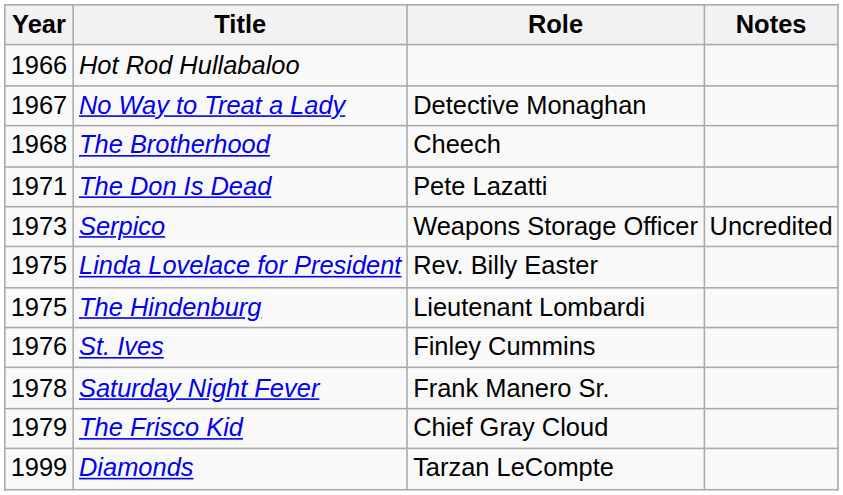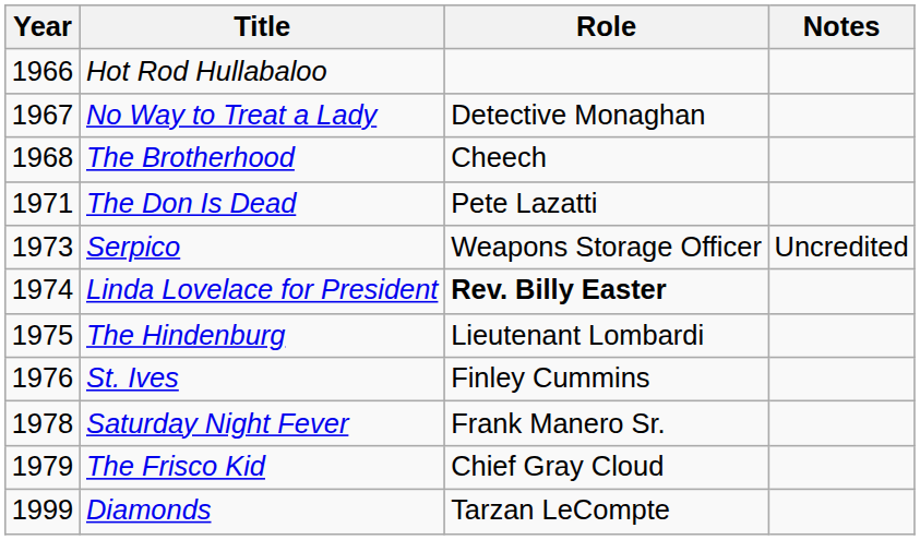 <table class="wikitable">
 <tr>
 <th>Year</th>
 <th>Title</th>
 <th>Role</th>
 <th>Notes</th>
 </tr>
 <tr>
 <td>1966</td>
 <td><em>Hot Rod Hullabaloo</em></td>
 <td></td>
 <td></td>
 </tr>
 <tr>
 <td>1967</td>
 <td><em><a href='#'>No Way to Treat a Lady</a></em></td>
 <td>Detective Monaghan</td>
 <td></td>
 </tr>
 <tr>
 <td>1968</td>
 <td><em><a href='#'>The Brotherhood</a></em></td>
 <td>Cheech</td>
 <td></td>
 </tr>
 <tr>
 <td>1971</td>
 <td><em><a href='#'>The Don Is Dead</a></em></td>
 <td>Pete Lazatti</td>
 <td></td>
 </tr>
 <tr>
 <td>1973</td>
 <td><em><a href='#'>Serpico</a></em></td>
 <td>Weapons Storage Officer</td>
 <td>Uncredited</td>
 </tr>
 <tr>
-<td>1975</td>
+<td>1974</td>
 <td><em><a href='#'>Linda Lovelace for President</a></em></td>
-<td>Rev. Billy Easter</td>
+<td><strong>Rev. Billy Easter</strong></td>
 <td></td>
 </tr>
 <tr>
 <td>1975</td>
 <td><em><a href='#'>The Hindenburg</a></em></td>
 <td>Lieutenant Lombardi</td>
 <td></td>
 </tr>
 <tr>
 <td>1976</td>
 <td><em><a href='#'>St. Ives</a></em></td>
 <td>Finley Cummins</td>
 <td></td>
 </tr>
 <tr>
 <td>1978</td>
 <td><em><a href='#'>Saturday Night Fever</a></em></td>
 <td>Frank Manero Sr.</td>
 <td></td>
 </tr>
 <tr>
 <td>1979</td>
 <td><em><a href='#'>The Frisco Kid</a></em></td>
 <td>Chief Gray Cloud</td>
 <td></td>
 </tr>
 <tr>
 <td>1999</td>
 <td><em><a href='#'>Diamonds</a></em></td>
 <td>Tarzan LeCompte</td>
 <td></td>
 </tr>
 </table>
